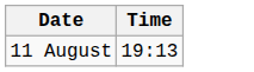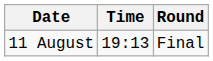 <table class="wikitable">
 <tr>
 <th>Date</th>
 <th>Time</th>
+<th>Round</th>
 </tr>
 <tr>
 <td>11 August</td>
 <td>19:13</td>
+<td>Final</td>
 </tr>
 </table>
